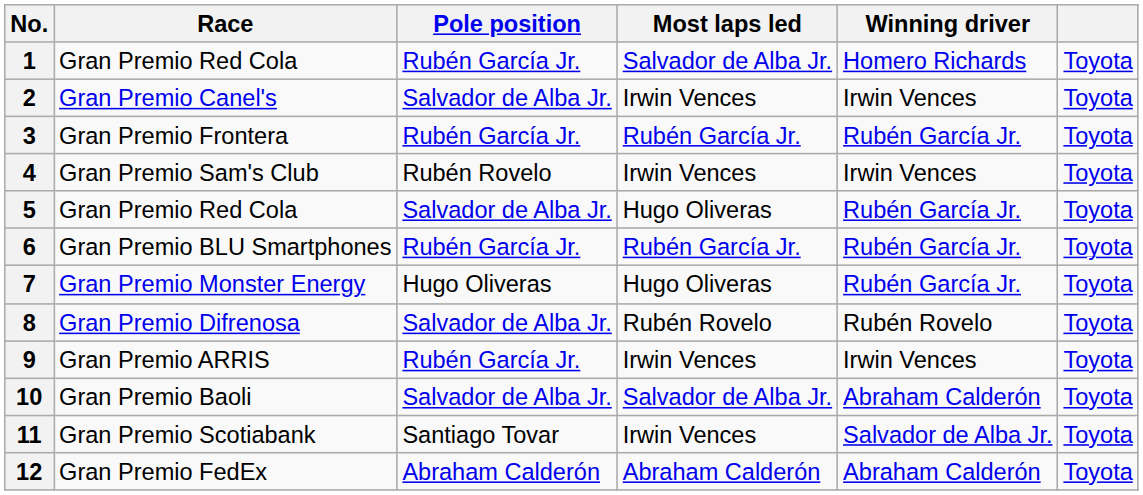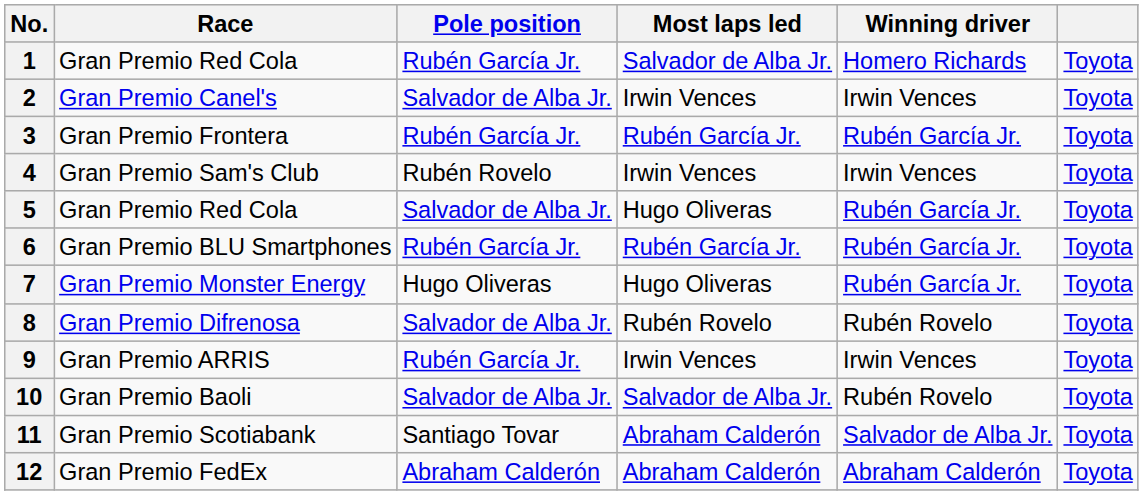 <table class="wikitable sortable" style="font-size:95%">
 <tr>
 <th>No.</th>
 <th>Race</th>
 <th><a href='#'>Pole position</a></th>
 <th>Most laps led</th>
 <th>Winning driver</th>
 <th></th>
 </tr>
 <tr>
 <th>1</th>
 <td>Gran Premio Red Cola</td>
 <td><a href='#'>Rubén García Jr.</a></td>
 <td><a href='#'>Salvador de Alba Jr.</a></td>
 <td><a href='#'>Homero Richards</a></td>
 <td><a href='#'>Toyota</a></td>
 </tr>
 <tr>
 <th>2</th>
 <td><a href='#'>Gran Premio Canel's</a></td>
 <td><a href='#'>Salvador de Alba Jr.</a></td>
 <td>Irwin Vences</td>
 <td>Irwin Vences</td>
 <td><a href='#'>Toyota</a></td>
 </tr>
 <tr>
 <th>3</th>
 <td>Gran Premio Frontera</td>
 <td><a href='#'>Rubén García Jr.</a></td>
 <td><a href='#'>Rubén García Jr.</a></td>
 <td><a href='#'>Rubén García Jr.</a></td>
 <td><a href='#'>Toyota</a></td>
 </tr>
 <tr>
 <th>4</th>
 <td>Gran Premio Sam's Club</td>
 <td>Rubén Rovelo</td>
 <td>Irwin Vences</td>
 <td>Irwin Vences</td>
 <td><a href='#'>Toyota</a></td>
 </tr>
 <tr>
 <th>5</th>
 <td>Gran Premio Red Cola</td>
 <td><a href='#'>Salvador de Alba Jr.</a></td>
 <td>Hugo Oliveras</td>
 <td><a href='#'>Rubén García Jr.</a></td>
 <td><a href='#'>Toyota</a></td>
 </tr>
 <tr>
 <th>6</th>
 <td>Gran Premio BLU Smartphones</td>
 <td><a href='#'>Rubén García Jr.</a></td>
 <td><a href='#'>Rubén García Jr.</a></td>
 <td><a href='#'>Rubén García Jr.</a></td>
 <td><a href='#'>Toyota</a></td>
 </tr>
 <tr>
 <th>7</th>
 <td><a href='#'>Gran Premio Monster Energy</a></td>
 <td>Hugo Oliveras</td>
 <td>Hugo Oliveras</td>
 <td><a href='#'>Rubén García Jr.</a></td>
 <td><a href='#'>Toyota</a></td>
 </tr>
 <tr>
 <th>8</th>
 <td><a href='#'>Gran Premio Difrenosa</a></td>
 <td><a href='#'>Salvador de Alba Jr.</a></td>
 <td>Rubén Rovelo</td>
 <td>Rubén Rovelo</td>
 <td><a href='#'>Toyota</a></td>
 </tr>
 <tr>
 <th>9</th>
 <td>Gran Premio ARRIS</td>
 <td><a href='#'>Rubén García Jr.</a></td>
 <td>Irwin Vences</td>
 <td>Irwin Vences</td>
 <td><a href='#'>Toyota</a></td>
 </tr>
 <tr>
 <th>10</th>
 <td>Gran Premio Baoli</td>
 <td><a href='#'>Salvador de Alba Jr.</a></td>
 <td><a href='#'>Salvador de Alba Jr.</a></td>
-<td><a href='#'>Abraham Calderón</a></td>
+<td>Rubén Rovelo</td>
 <td><a href='#'>Toyota</a></td>
 </tr>
 <tr>
 <th>11</th>
 <td>Gran Premio Scotiabank</td>
 <td>Santiago Tovar</td>
-<td>Irwin Vences</td>
+<td><a href='#'>Abraham Calderón</a></td>
 <td><a href='#'>Salvador de Alba Jr.</a></td>
 <td><a href='#'>Toyota</a></td>
 </tr>
 <tr>
 <th>12</th>
 <td>Gran Premio FedEx</td>
 <td><a href='#'>Abraham Calderón</a></td>
 <td><a href='#'>Abraham Calderón</a></td>
 <td><a href='#'>Abraham Calderón</a></td>
 <td><a href='#'>Toyota</a></td>
 </tr>
 </table>
